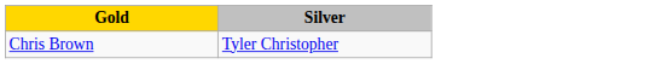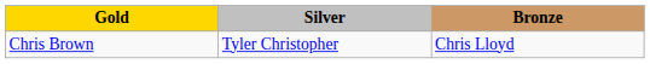 <table class="wikitable" style="text-align:left">
 <tr align="center">
 <td width=200 bgcolor=gold><strong>Gold</strong></td>
 <td width=200 bgcolor=silver><strong>Silver</strong></td>
+<td width=200 bgcolor=CC9966><strong>Bronze</strong></td>
 </tr>
 <tr>
 <td><a href='#'>Chris Brown</a><br><em></em></td>
 <td><a href='#'>Tyler Christopher</a><br><em></em></td>
+<td><a href='#'>Chris Lloyd</a><br><em></em></td>
 </tr>
 </table>
